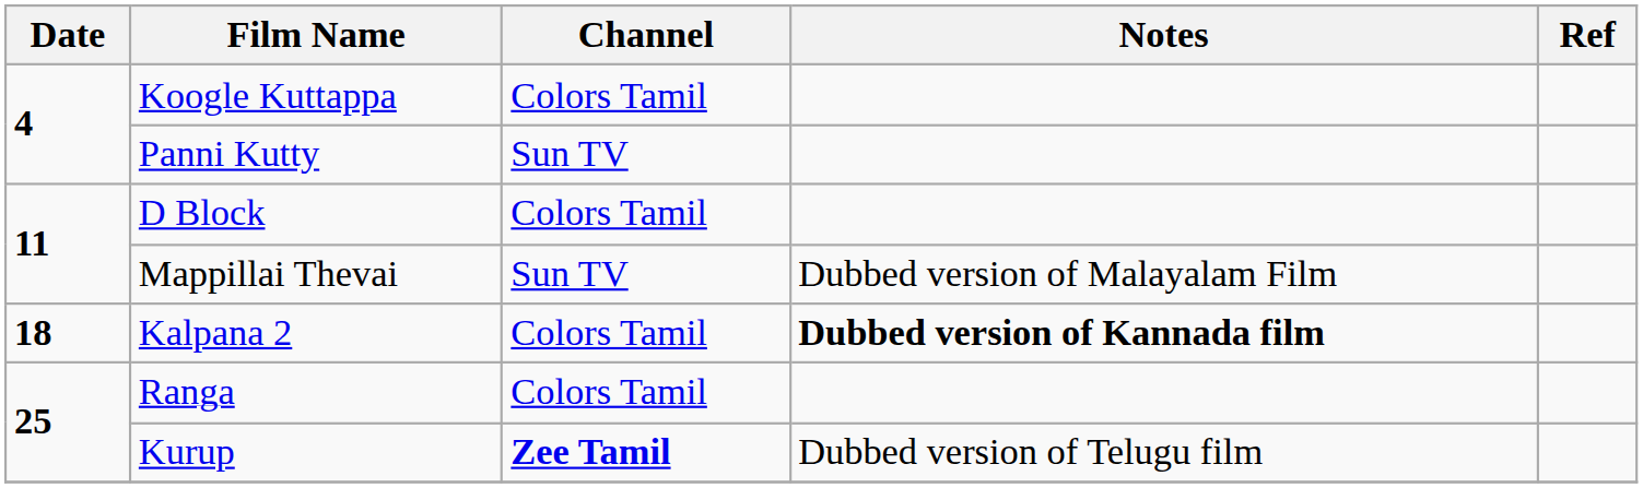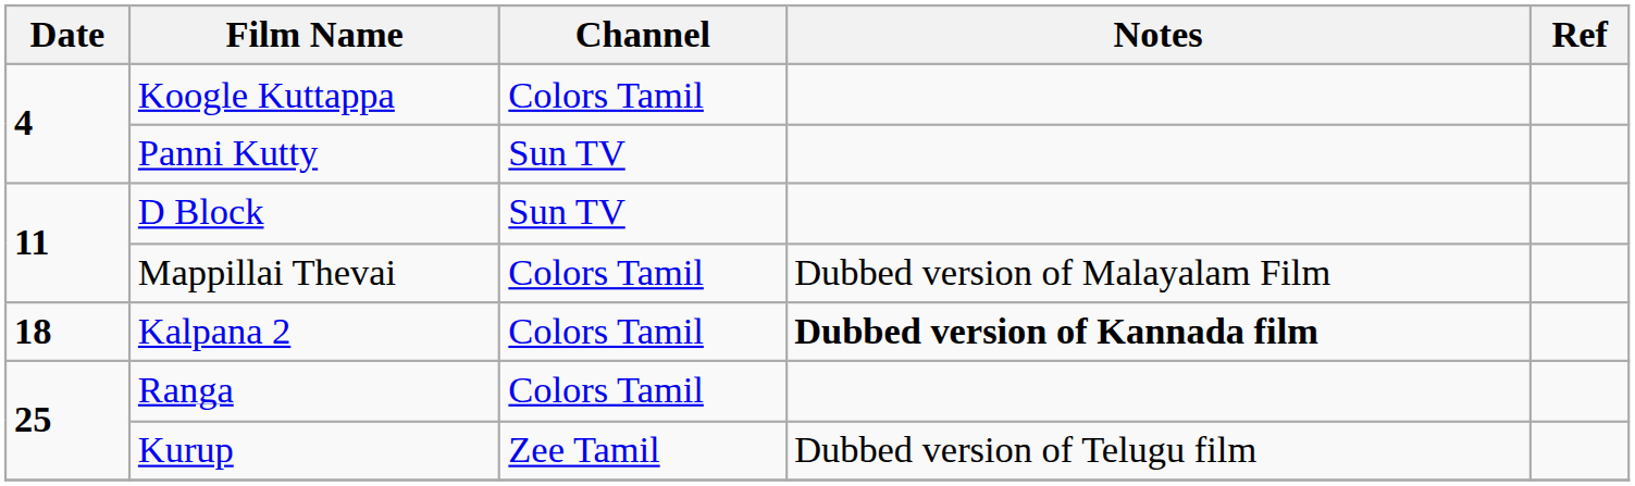 <table class="wikitable" width="55%">
 <tr>
 <th>Date</th>
 <th>Film Name</th>
 <th>Channel</th>
 <th>Notes</th>
 <th>Ref</th>
 </tr>
 <tr>
 <td rowspan="2"><strong>4</strong></td>
 <td><a href='#'>Koogle Kuttappa</a></td>
 <td><a href='#'>Colors Tamil</a></td>
 <td></td>
 <td></td>
 </tr>
 <tr>
 <td><a href='#'>Panni Kutty</a></td>
 <td><a href='#'>Sun TV</a></td>
 <td></td>
 <td></td>
 </tr>
 <tr>
 <td rowspan="2"><strong>11</strong></td>
 <td><a href='#'>D Block</a></td>
-<td><a href='#'>Colors Tamil</a></td>
+<td><a href='#'>Sun TV</a></td>
 <td></td>
 <td></td>
 </tr>
 <tr>
 <td>Mappillai Thevai</td>
-<td><a href='#'>Sun TV</a></td>
+<td><a href='#'>Colors Tamil</a></td>
 <td>Dubbed version of Malayalam Film</td>
 <td></td>
 </tr>
 <tr>
 <td rowspan="1"><strong>18</strong></td>
 <td><a href='#'>Kalpana 2</a></td>
 <td><a href='#'>Colors Tamil</a></td>
 <td><strong>Dubbed version of Kannada film</strong></td>
 <td></td>
 </tr>
 <tr>
 <td rowspan="2"><strong>25</strong></td>
 <td><a href='#'>Ranga</a></td>
 <td><a href='#'>Colors Tamil</a></td>
 <td></td>
 <td></td>
 </tr>
 <tr>
 <td><a href='#'>Kurup</a></td>
-<td><strong><a href='#'>Zee Tamil</a></strong></td>
+<td><a href='#'>Zee Tamil</a></td>
 <td>Dubbed version of Telugu film</td>
 <td></td>
 </tr>
 <tr>
 </tr>
 </table>
